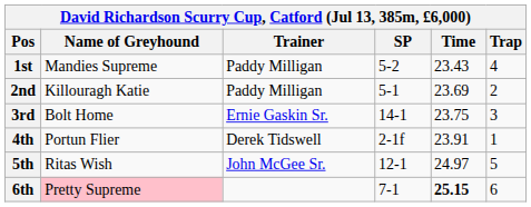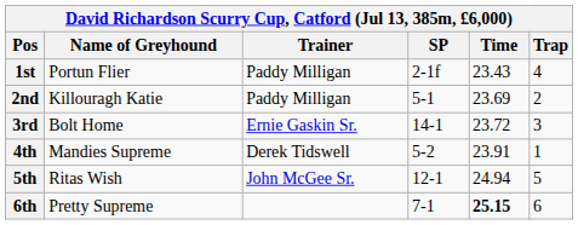 <table class="wikitable">
 <tr>
 <th colspan="6"><a href='#'>David Richardson Scurry Cup</a>, <a href='#'>Catford</a> (Jul 13, 385m, £6,000)</th>
 </tr>
 <tr>
 <th width=30>Pos</th>
 <th width=180>Name of Greyhound</th>
 <th width=150>Trainer</th>
 <th width=50>SP</th>
 <th width=50>Time</th>
 <th width=30>Trap</th>
 </tr>
 <tr>
 <th>1st</th>
-<td>Mandies Supreme</td>
+<td>Portun Flier</td>
 <td>Paddy Milligan</td>
-<td>5-2</td>
+<td>2-1f</td>
 <td>23.43</td>
 <td>4</td>
 </tr>
 <tr>
 <th>2nd</th>
 <td>Killouragh Katie</td>
 <td>Paddy Milligan</td>
 <td>5-1</td>
 <td>23.69</td>
 <td>2</td>
 </tr>
 <tr>
 <th>3rd</th>
 <td>Bolt Home</td>
 <td><a href='#'>Ernie Gaskin Sr.</a></td>
 <td>14-1</td>
-<td>23.75</td>
+<td>23.72</td>
 <td>3</td>
 </tr>
 <tr>
 <th>4th</th>
-<td>Portun Flier</td>
+<td>Mandies Supreme</td>
 <td>Derek Tidswell</td>
-<td>2-1f</td>
+<td>5-2</td>
 <td>23.91</td>
 <td>1</td>
 </tr>
 <tr>
 <th>5th</th>
 <td>Ritas Wish</td>
 <td><a href='#'>John McGee Sr.</a></td>
 <td>12-1</td>
-<td>24.97</td>
+<td>24.94</td>
 <td>5</td>
 </tr>
 <tr>
 <th>6th</th>
-<td style="background: pink;">Pretty Supreme</td>
+<td>Pretty Supreme</td>
 <td></td>
 <td>7-1</td>
 <td><strong>25.15</strong></td>
 <td>6</td>
 </tr>
 </table>
